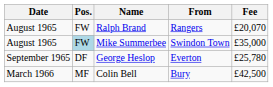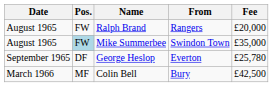 <table class="wikitable">
 <tr>
 <th>Date</th>
 <th>Pos.</th>
 <th>Name</th>
 <th>From</th>
 <th>Fee</th>
 </tr>
 <tr>
 <td>August 1965</td>
 <td>FW</td>
 <td> <a href='#'>Ralph Brand</a></td>
 <td> <a href='#'>Rangers</a></td>
-<td>£20,070</td>
+<td>£20,000</td>
 </tr>
 <tr>
 <td>August 1965</td>
 <td style="background: lightblue;">FW</td>
 <td> <a href='#'>Mike Summerbee</a></td>
 <td> <a href='#'>Swindon Town</a></td>
 <td>£35,000</td>
 </tr>
 <tr>
 <td>September 1965</td>
 <td>DF</td>
 <td> <a href='#'>George Heslop</a></td>
 <td> <a href='#'>Everton</a></td>
 <td>£25,780</td>
 </tr>
 <tr>
 <td>March 1966</td>
 <td>MF</td>
 <td> Colin Bell</td>
 <td> <a href='#'>Bury</a></td>
 <td>£42,500</td>
 </tr>
 </table>
